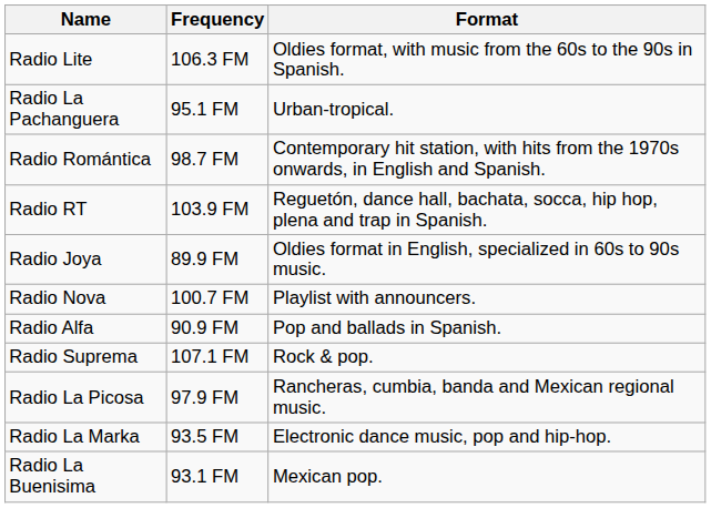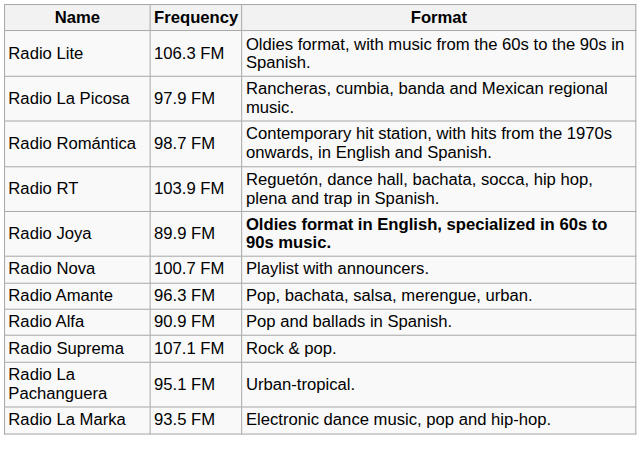 <table class="wikitable">
 <tr>
 <th>Name</th>
 <th>Frequency</th>
 <th>Format</th>
 </tr>
 <tr>
 <td>Radio Lite</td>
 <td>106.3 FM</td>
 <td>Oldies format, with music from the 60s to the 90s in Spanish.</td>
 </tr>
 <tr>
-<td>Radio La Pachanguera</td>
-<td>95.1 FM</td>
-<td>Urban-tropical.</td>
+<td>Radio La Picosa</td>
+<td>97.9 FM</td>
+<td>Rancheras, cumbia, banda and Mexican regional music.</td>
 </tr>
 <tr>
 <td>Radio Romántica</td>
 <td>98.7 FM</td>
 <td>Contemporary hit station, with hits from the 1970s onwards, in English and Spanish.</td>
 </tr>
 <tr>
 <td>Radio RT</td>
 <td>103.9 FM</td>
 <td>Reguetón, dance hall, bachata, socca, hip hop, plena and trap in Spanish.</td>
 </tr>
 <tr>
 <td>Radio Joya</td>
 <td>89.9 FM</td>
-<td>Oldies format in English, specialized in 60s to 90s music.</td>
+<td><strong>Oldies format in English, specialized in 60s to 90s music.</strong></td>
 </tr>
 <tr>
 <td>Radio Nova</td>
 <td>100.7 FM</td>
 <td>Playlist with announcers.</td>
+</tr>
+<tr>
+<td>Radio Amante</td>
+<td>96.3 FM</td>
+<td>Pop, bachata, salsa, merengue, urban.</td>
 </tr>
 <tr>
 <td>Radio Alfa</td>
 <td>90.9 FM</td>
 <td>Pop and ballads in Spanish.</td>
 </tr>
 <tr>
 <td>Radio Suprema</td>
 <td>107.1 FM</td>
 <td>Rock & pop.</td>
 </tr>
 <tr>
-<td>Radio La Picosa</td>
-<td>97.9 FM</td>
-<td>Rancheras, cumbia, banda and Mexican regional music.</td>
+<td>Radio La Pachanguera</td>
+<td>95.1 FM</td>
+<td>Urban-tropical.</td>
 </tr>
 <tr>
 <td>Radio La Marka</td>
 <td>93.5 FM</td>
 <td>Electronic dance music, pop and hip-hop.</td>
 </tr>
-<tr>
-<td>Radio La Buenisima</td>
-<td>93.1 FM</td>
-<td>Mexican pop.</td>
-</tr>
 </table>
